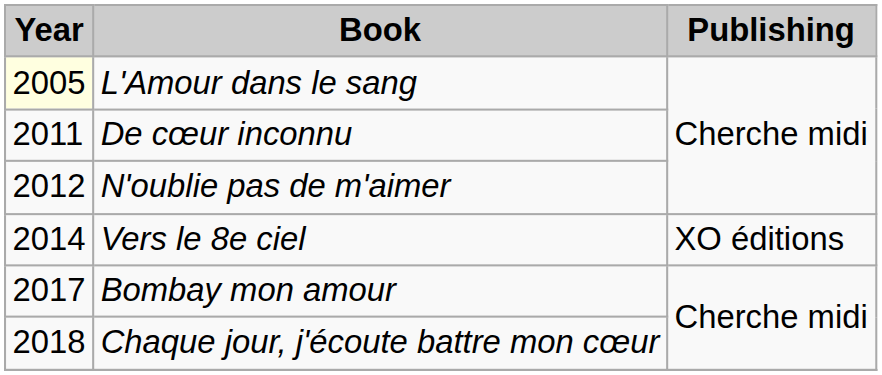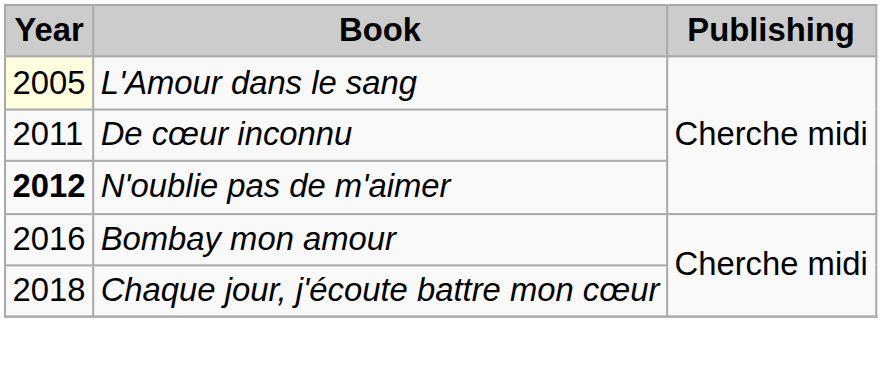 <table class="wikitable">
 <tr>
 <th style="background: #CCCCCC;">Year</th>
 <th style="background: #CCCCCC;">Book</th>
 <th style="background: #CCCCCC;">Publishing</th>
 </tr>
 <tr>
 <td style="background: lightyellow;">2005</td>
 <td><em>L'Amour dans le sang</em></td>
 <td rowspan=3>Cherche midi</td>
 </tr>
 <tr>
 <td>2011</td>
 <td><em>De cœur inconnu</em></td>
 </tr>
 <tr>
-<td>2012</td>
+<td><strong>2012</strong></td>
 <td><em>N'oublie pas de m'aimer</em></td>
 </tr>
 <tr>
-<td>2014</td>
-<td><em>Vers le 8e ciel</em></td>
-<td>XO éditions</td>
-</tr>
-<tr>
-<td>2017</td>
+<td>2016</td>
 <td><em>Bombay mon amour</em></td>
 <td rowspan=2>Cherche midi</td>
 </tr>
 <tr>
 <td>2018</td>
 <td><em>Chaque jour, j'écoute battre mon cœur</em></td>
 </tr>
 <tr>
 </tr>
 </table>
